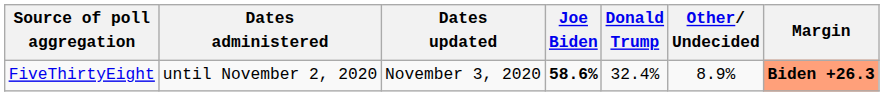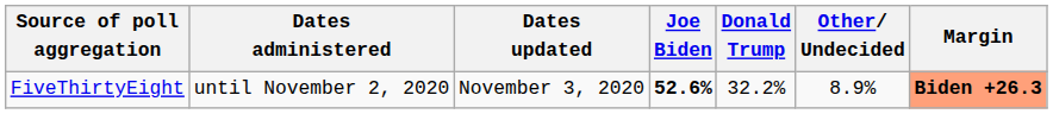 <table class="wikitable sortable" style="text-align:center;font-size:90%;line-height:17px">
 <tr>
 <th>Source of poll<br>aggregation</th>
 <th>Dates<br> administered</th>
 <th>Dates<br> updated</th>
 <th class="unsortable"><a href='#'>Joe<br>Biden</a><br></th>
 <th class="unsortable"><a href='#'>Donald<br>Trump</a><br></th>
 <th class="unsortable"><a href='#'>Other</a>/<br>Undecided<br></th>
 <th>Margin<br></th>
 </tr>
 <tr>
 <td><a href='#'>FiveThirtyEight</a></td>
 <td>until November 2, 2020</td>
 <td>November 3, 2020</td>
-<td><strong>58.6%</strong></td>
-<td>32.4%</td>
+<td><strong>52.6%</strong></td>
+<td>32.2%</td>
 <td>8.9%</td>
 <td style="background: lightsalmon;"><strong>Biden +26.3</strong></td>
 </tr>
 </table>
